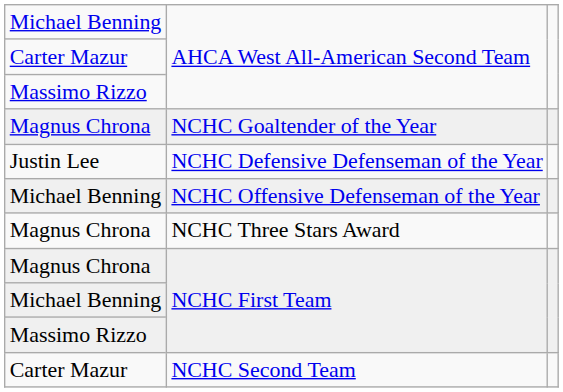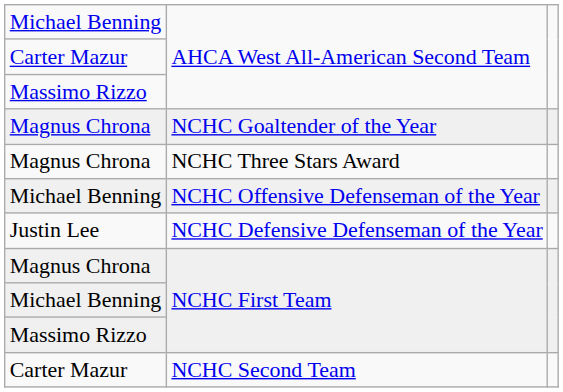 <table class="wikitable">
 <tr>
 <td><a href='#'>Michael Benning</a></td>
 <td rowspan=3><a href='#'>AHCA West All-American Second Team</a></td>
 <td rowspan=3></td>
 </tr>
 <tr>
 <td><a href='#'>Carter Mazur</a></td>
 </tr>
 <tr>
 <td><a href='#'>Massimo Rizzo</a></td>
 </tr>
 <tr bgcolor=f0f0f0>
 <td><a href='#'>Magnus Chrona</a></td>
 <td><a href='#'>NCHC Goaltender of the Year</a></td>
 <td></td>
 </tr>
 <tr>
-<td>Justin Lee</td>
-<td><a href='#'>NCHC Defensive Defenseman of the Year</a></td>
-<td></td>
+<td>Magnus Chrona</td>
+<td rowspan=1>NCHC Three Stars Award</td>
+<td rowspan=1></td>
 </tr>
 <tr bgcolor=f0f0f0>
 <td>Michael Benning</td>
 <td><a href='#'>NCHC Offensive Defenseman of the Year</a></td>
 <td></td>
 </tr>
 <tr>
-<td>Magnus Chrona</td>
-<td rowspan=1>NCHC Three Stars Award</td>
-<td rowspan=1></td>
+<td>Justin Lee</td>
+<td><a href='#'>NCHC Defensive Defenseman of the Year</a></td>
+<td></td>
 </tr>
 <tr bgcolor=f0f0f0>
 <td>Magnus Chrona</td>
 <td rowspan=3><a href='#'>NCHC First Team</a></td>
 <td rowspan=3></td>
 </tr>
 <tr bgcolor=f0f0f0>
 <td>Michael Benning</td>
 </tr>
 <tr bgcolor=f0f0f0>
 <td>Massimo Rizzo</td>
 </tr>
 <tr>
 <td>Carter Mazur</td>
 <td rowspan=1><a href='#'>NCHC Second Team</a></td>
 <td rowspan=1></td>
 </tr>
 </table>
